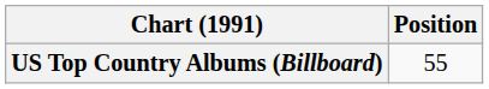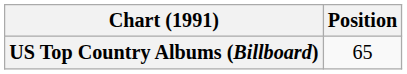 <table class="wikitable plainrowheaders" style="text-align:center">
 <tr>
 <th scope="col">Chart (1991)</th>
 <th scope="col">Position</th>
 </tr>
 <tr>
 <th scope="row">US Top Country Albums (<em>Billboard</em>)</th>
-<td>55</td>
+<td>65</td>
 </tr>
 </table>
